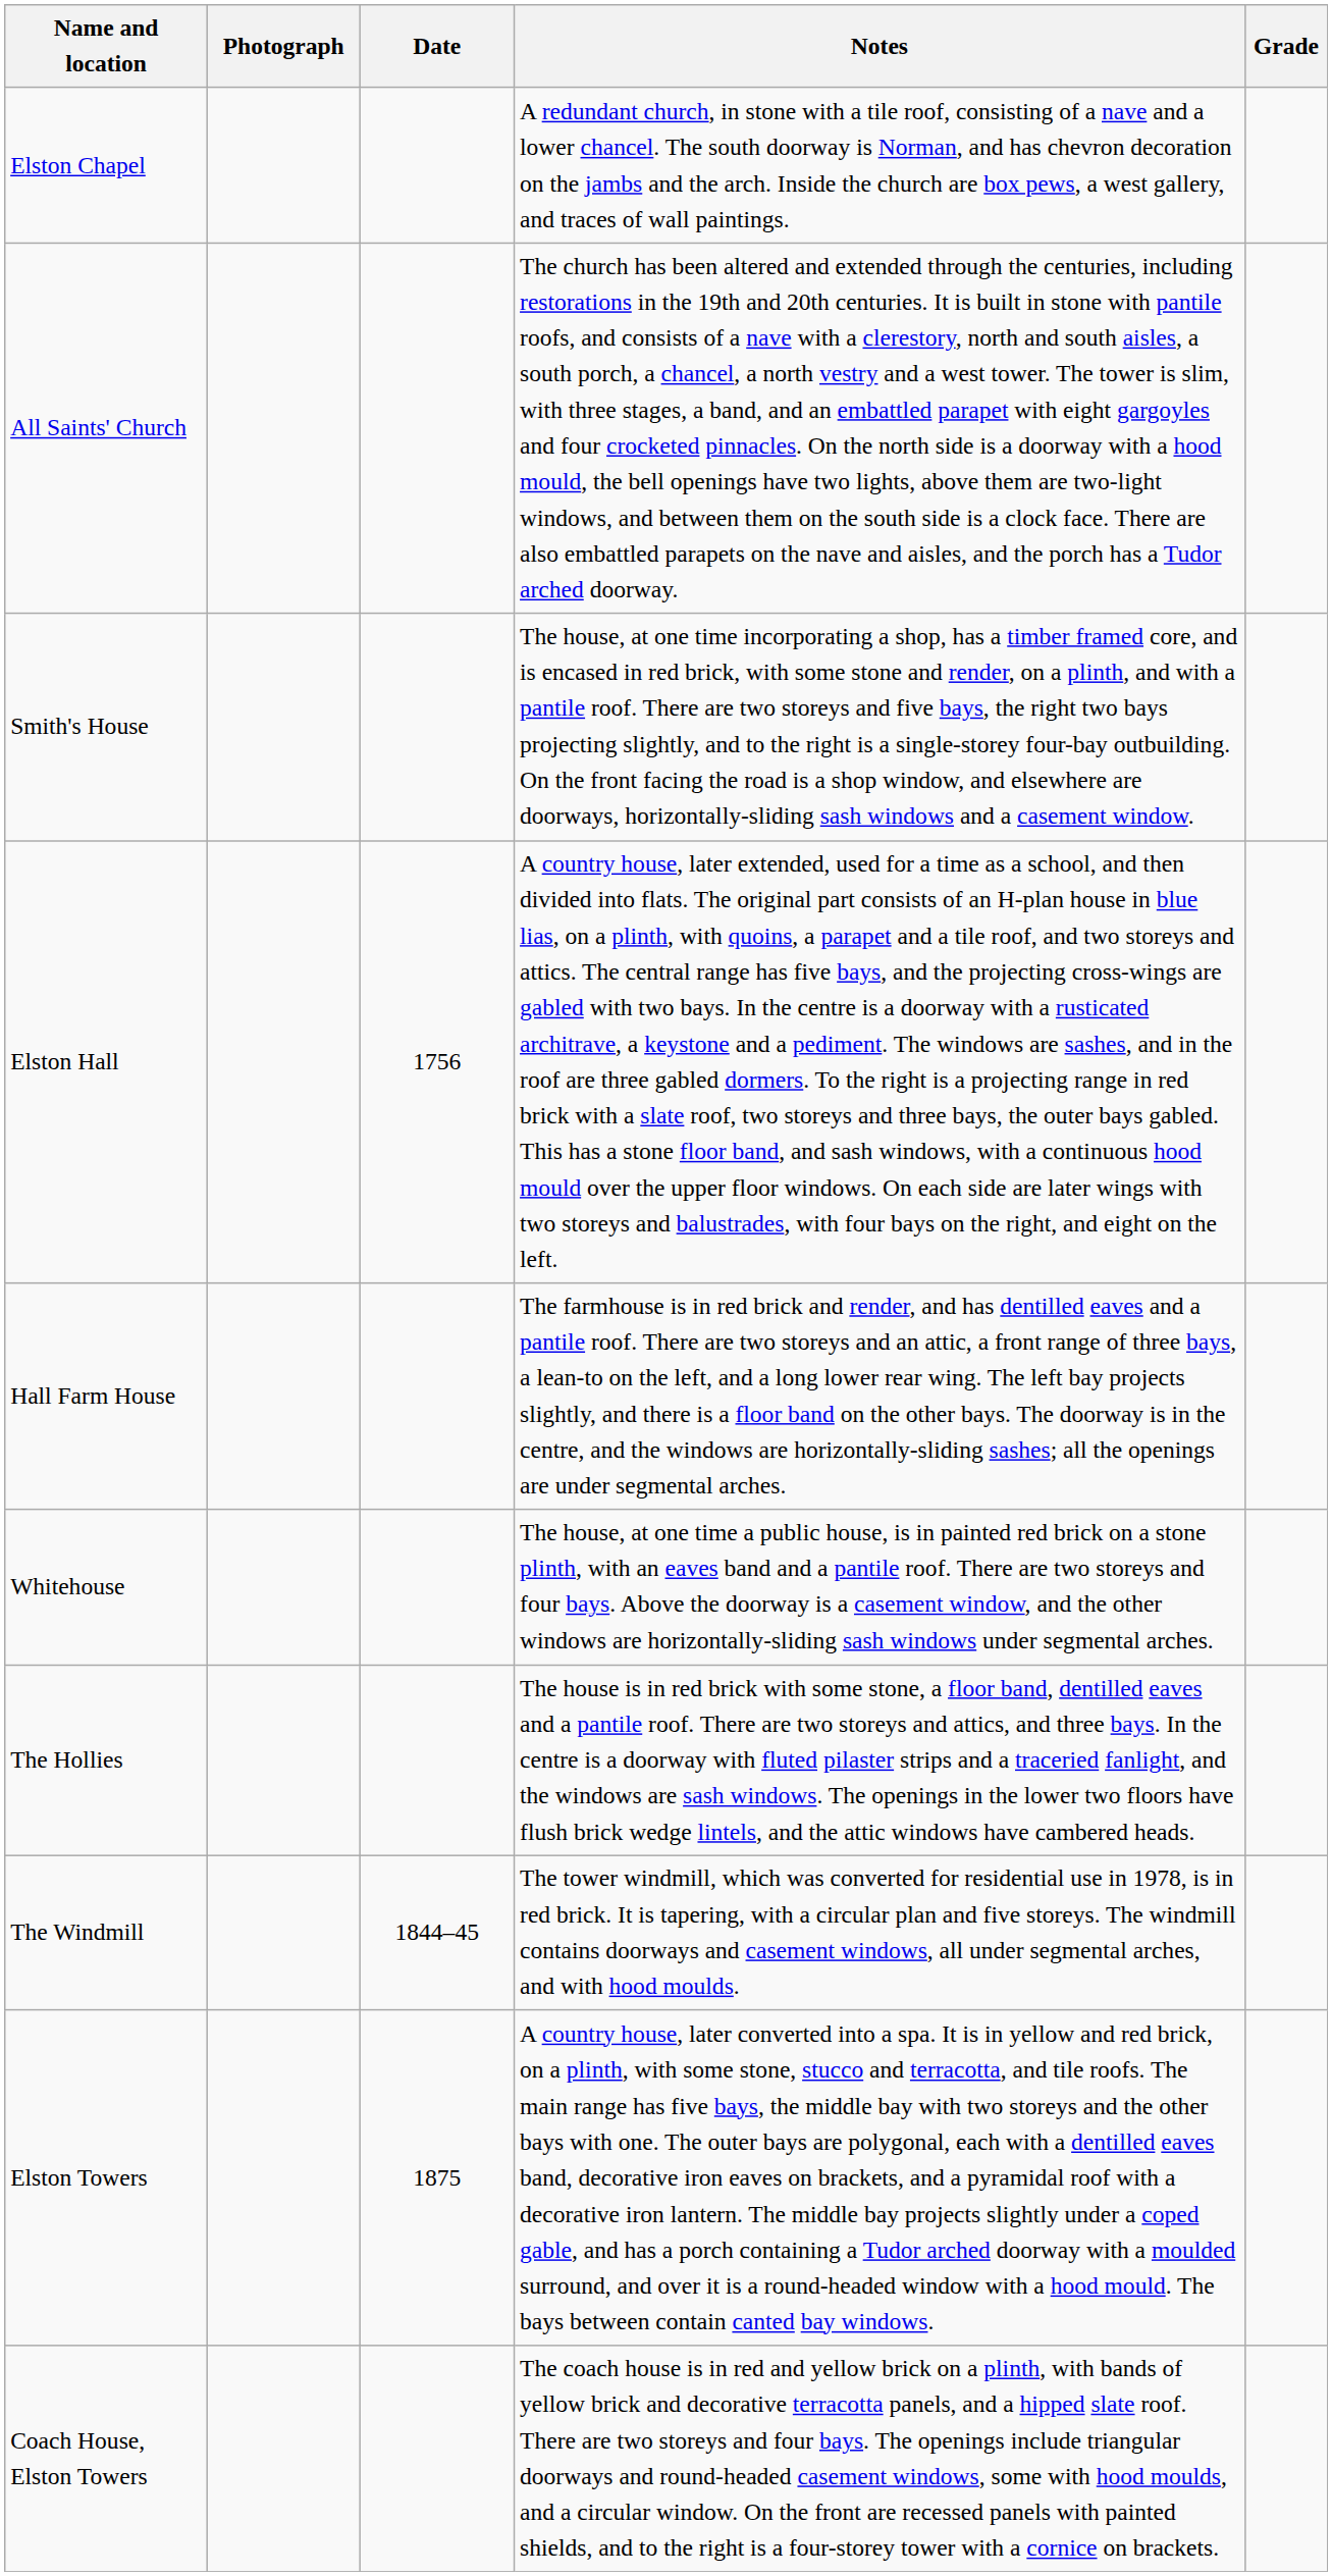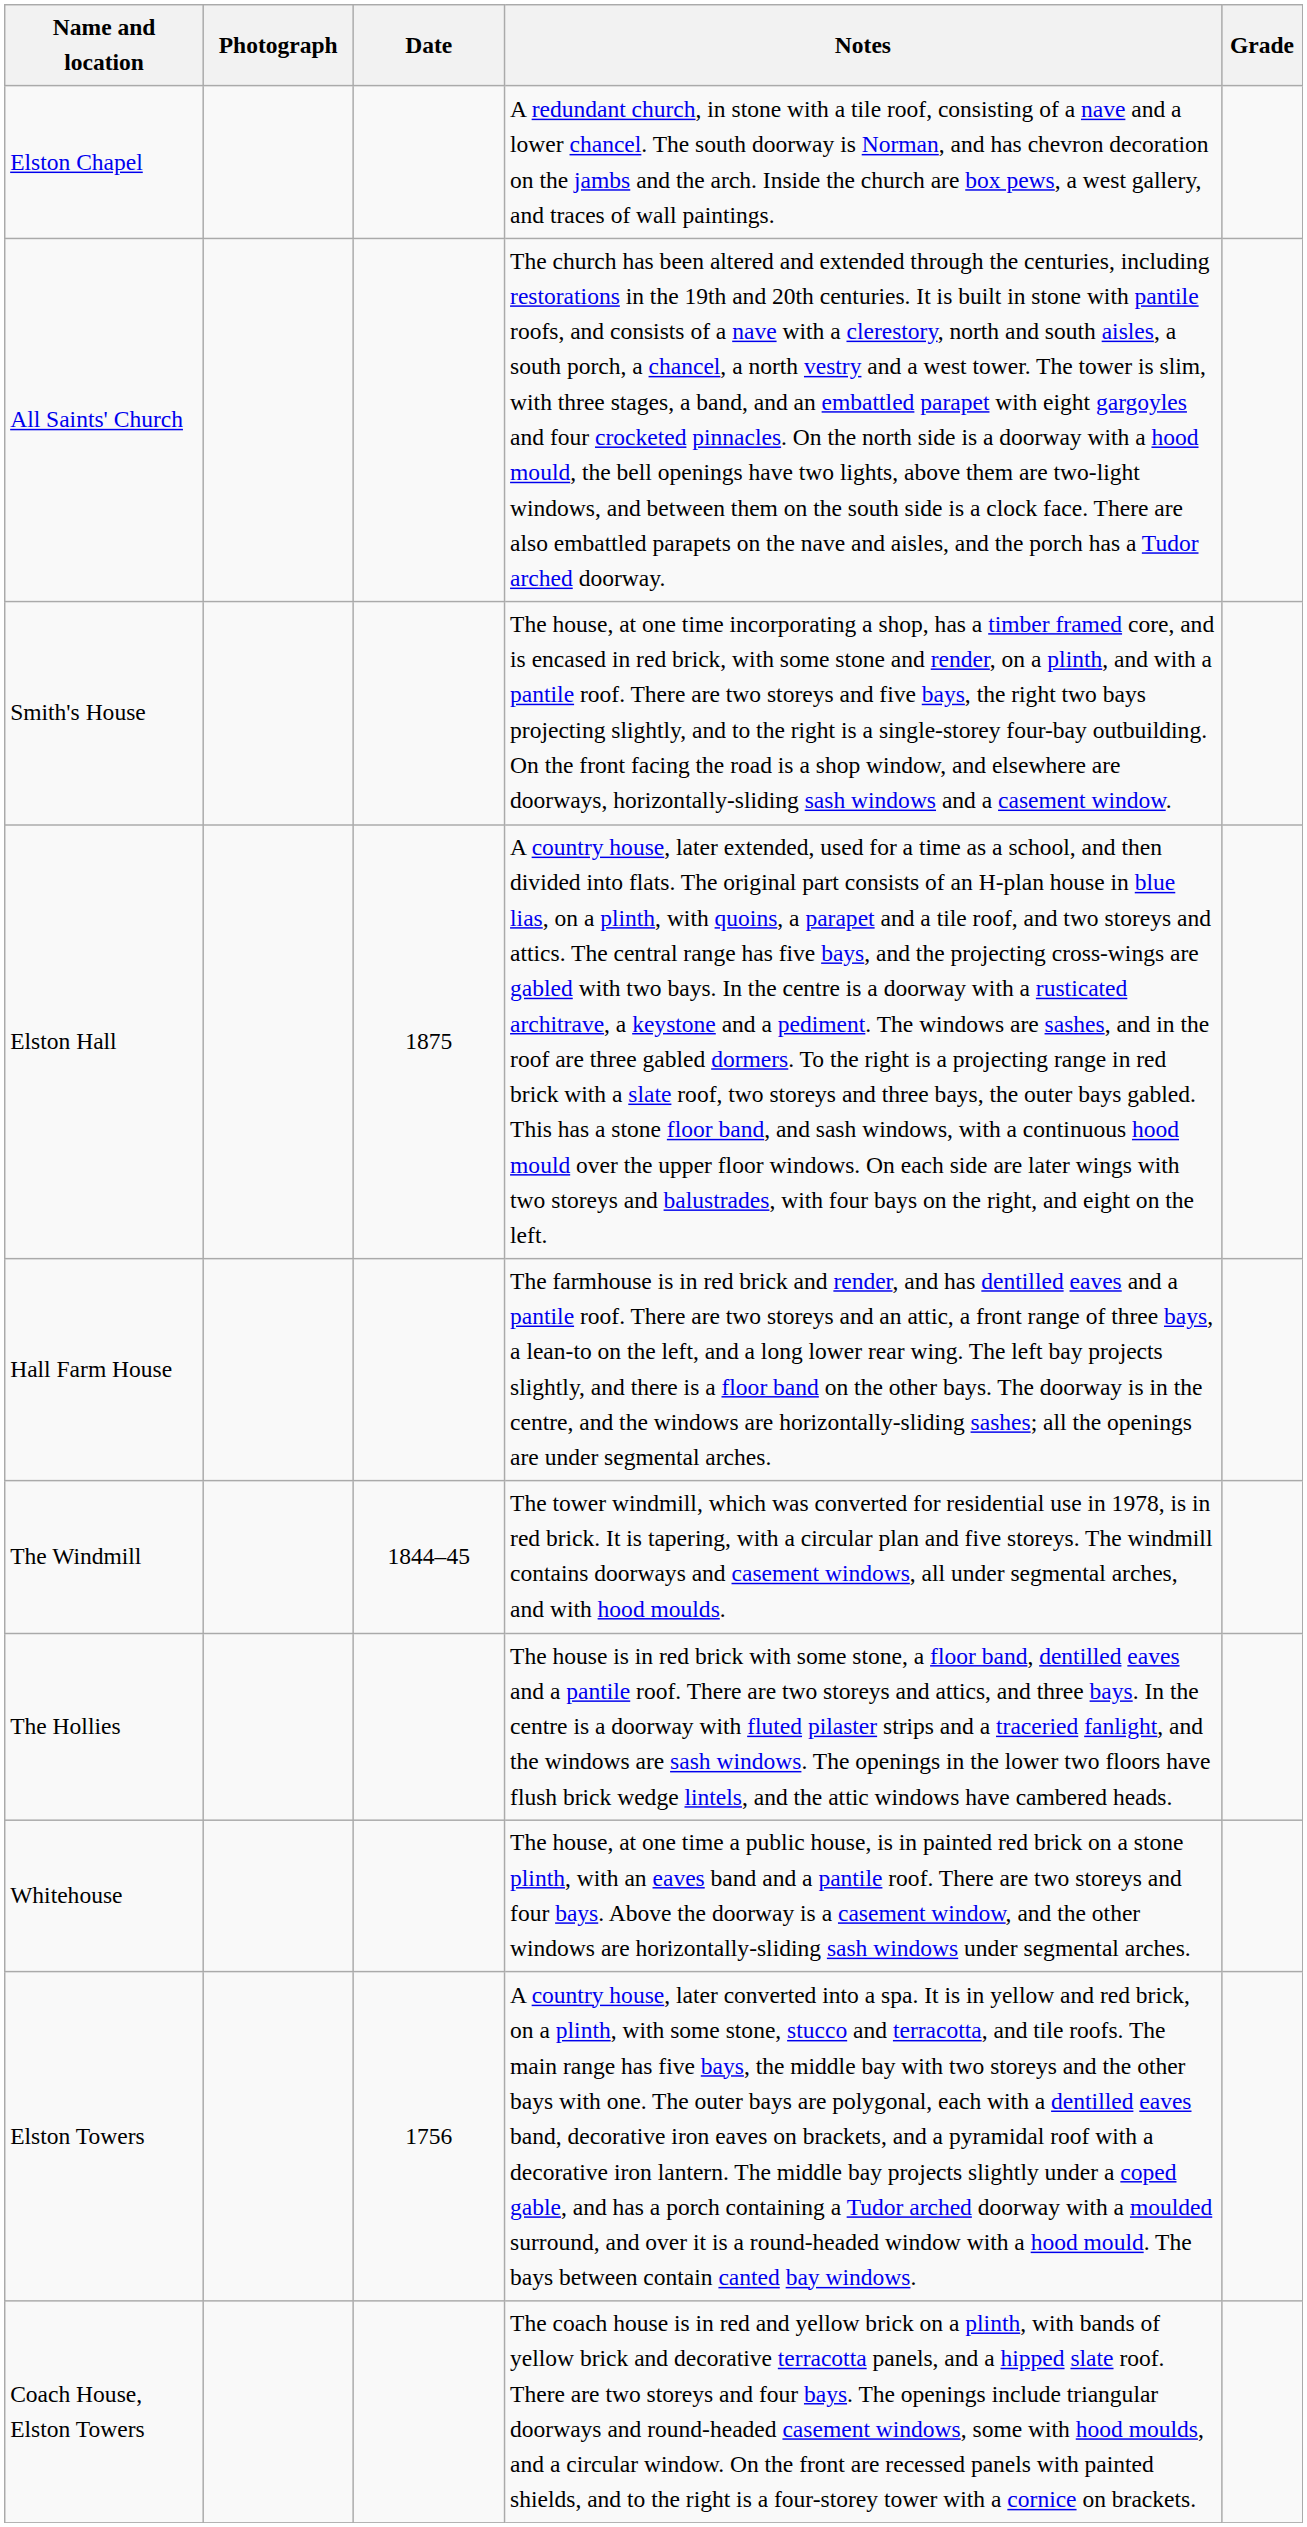 <table class="wikitable sortable plainrowheaders" style="width:100%; border:0px; text-align:left; line-height:150%">
 <tr>
 <th scope="col"  style="width:150px">Name and location</th>
 <th scope="col"  style="width:100px" class="unsortable">Photograph</th>
 <th scope="col"  style="width:120px">Date</th>
 <th scope="col"  style="width:650px" class="unsortable">Notes</th>
 <th scope="col"  style="width:50px">Grade</th>
 </tr>
 <tr>
 <td><a href='#'>Elston Chapel</a><br><small></small></td>
 <td></td>
 <td align="center"></td>
 <td>A <a href='#'>redundant church</a>, in stone with a tile roof, consisting of a <a href='#'>nave</a> and a lower <a href='#'>chancel</a>.  The south doorway is <a href='#'>Norman</a>, and has chevron decoration on the <a href='#'>jambs</a> and the arch.  Inside the church are <a href='#'>box pews</a>, a west gallery, and traces of wall paintings.</td>
 <td align="center" ></td>
 </tr>
 <tr>
 <td><a href='#'>All Saints' Church</a><br><small></small></td>
 <td></td>
 <td align="center"></td>
 <td>The church has been altered and extended through the centuries, including <a href='#'>restorations</a> in the 19th and 20th centuries.  It is built in stone with <a href='#'>pantile</a> roofs, and consists of a <a href='#'>nave</a> with a <a href='#'>clerestory</a>, north and south <a href='#'>aisles</a>, a south porch, a <a href='#'>chancel</a>, a north <a href='#'>vestry</a> and a west tower.  The tower is slim, with three stages, a band, and an <a href='#'>embattled</a> <a href='#'>parapet</a> with eight <a href='#'>gargoyles</a> and four <a href='#'>crocketed</a> <a href='#'>pinnacles</a>.  On the north side is a doorway with a <a href='#'>hood mould</a>, the bell openings have two lights, above them are two-light windows, and between them on the south side is a clock face.  There are also embattled parapets on the nave and aisles, and the porch has a <a href='#'>Tudor arched</a> doorway.</td>
 <td align="center" ></td>
 </tr>
 <tr>
 <td>Smith's House<br><small></small></td>
 <td></td>
 <td align="center"></td>
 <td>The house, at one time incorporating a shop, has a <a href='#'>timber framed</a> core, and is encased in red brick, with some stone and <a href='#'>render</a>, on a <a href='#'>plinth</a>, and with a <a href='#'>pantile</a> roof.  There are two storeys and five <a href='#'>bays</a>, the right two bays projecting slightly, and to the right is a single-storey four-bay outbuilding.  On the front facing the road is a shop window, and elsewhere are doorways, horizontally-sliding <a href='#'>sash windows</a> and a <a href='#'>casement window</a>.</td>
 <td align="center" ></td>
 </tr>
 <tr>
 <td>Elston Hall<br><small></small></td>
 <td></td>
-<td align="center">1756</td>
+<td align="center">1875</td>
 <td>A <a href='#'>country house</a>, later extended, used for a time as a school, and then divided into flats.  The original part consists of an H-plan house in <a href='#'>blue lias</a>, on a <a href='#'>plinth</a>, with <a href='#'>quoins</a>, a <a href='#'>parapet</a> and a tile roof, and two storeys and attics.  The central range has five <a href='#'>bays</a>, and the projecting cross-wings are <a href='#'>gabled</a> with two bays.  In the centre is a doorway with a <a href='#'>rusticated</a> <a href='#'>architrave</a>, a <a href='#'>keystone</a> and a <a href='#'>pediment</a>.  The windows are <a href='#'>sashes</a>, and in the roof are three gabled <a href='#'>dormers</a>.  To the right is a projecting range in red brick with a <a href='#'>slate</a> roof, two storeys and three bays, the outer bays gabled.  This has a stone <a href='#'>floor band</a>, and sash windows, with a continuous <a href='#'>hood mould</a> over the upper floor windows.  On each side are later wings with two storeys and <a href='#'>balustrades</a>, with four bays on the right, and eight on the left.</td>
 <td align="center" ></td>
 </tr>
 <tr>
 <td>Hall Farm House<br><small></small></td>
 <td></td>
 <td align="center"></td>
 <td>The farmhouse is in red brick and <a href='#'>render</a>, and has <a href='#'>dentilled</a> <a href='#'>eaves</a> and a <a href='#'>pantile</a> roof.  There are two storeys and an attic, a front range of three <a href='#'>bays</a>, a lean-to on the left, and a long lower rear wing.  The left bay projects slightly, and there is a <a href='#'>floor band</a> on the other bays.  The doorway is in the centre, and the windows are horizontally-sliding <a href='#'>sashes</a>; all the openings are under segmental arches.</td>
 <td align="center" ></td>
 </tr>
 <tr>
-<td>Whitehouse<br><small></small></td>
+<td>The Windmill<br><small></small></td>
 <td></td>
-<td align="center"></td>
-<td>The house, at one time a public house, is in painted red brick on a stone <a href='#'>plinth</a>, with an <a href='#'>eaves</a> band and a <a href='#'>pantile</a> roof.  There are two storeys and four <a href='#'>bays</a>.  Above the doorway is a <a href='#'>casement window</a>, and the other windows are horizontally-sliding <a href='#'>sash windows</a> under segmental arches.</td>
+<td align="center">1844–45</td>
+<td>The tower windmill, which was converted for residential use in 1978, is in red brick.  It is tapering, with a circular plan and five storeys.  The windmill contains doorways and <a href='#'>casement windows</a>, all under segmental arches, and with <a href='#'>hood moulds</a>.</td>
 <td align="center" ></td>
 </tr>
 <tr>
 <td>The Hollies<br><small></small></td>
 <td></td>
 <td align="center"></td>
 <td>The house is in red brick with some stone, a <a href='#'>floor band</a>, <a href='#'>dentilled</a> <a href='#'>eaves</a> and a <a href='#'>pantile</a> roof.  There are two storeys and attics, and three <a href='#'>bays</a>.  In the centre is a doorway with <a href='#'>fluted</a> <a href='#'>pilaster</a> strips and a <a href='#'>traceried</a> <a href='#'>fanlight</a>, and the windows are <a href='#'>sash windows</a>.  The openings in the lower two floors have flush brick wedge <a href='#'>lintels</a>, and the attic windows have cambered heads.</td>
 <td align="center" ></td>
 </tr>
 <tr>
-<td>The Windmill<br><small></small></td>
+<td>Whitehouse<br><small></small></td>
 <td></td>
-<td align="center">1844–45</td>
-<td>The tower windmill, which was converted for residential use in 1978, is in red brick.  It is tapering, with a circular plan and five storeys.  The windmill contains doorways and <a href='#'>casement windows</a>, all under segmental arches, and with <a href='#'>hood moulds</a>.</td>
+<td align="center"></td>
+<td>The house, at one time a public house, is in painted red brick on a stone <a href='#'>plinth</a>, with an <a href='#'>eaves</a> band and a <a href='#'>pantile</a> roof.  There are two storeys and four <a href='#'>bays</a>.  Above the doorway is a <a href='#'>casement window</a>, and the other windows are horizontally-sliding <a href='#'>sash windows</a> under segmental arches.</td>
 <td align="center" ></td>
 </tr>
 <tr>
 <td>Elston Towers<br><small></small></td>
 <td></td>
-<td align="center">1875</td>
+<td align="center">1756</td>
 <td>A <a href='#'>country house</a>, later converted into a spa.  It is in yellow and red brick, on a <a href='#'>plinth</a>, with some stone, <a href='#'>stucco</a> and <a href='#'>terracotta</a>, and tile roofs.  The main range has five <a href='#'>bays</a>, the middle bay with two storeys and the other bays with one.  The outer bays are polygonal, each with a <a href='#'>dentilled</a> <a href='#'>eaves</a> band, decorative iron eaves on brackets, and a pyramidal roof with a decorative iron lantern.  The middle bay projects slightly under a <a href='#'>coped</a> <a href='#'>gable</a>, and has a porch containing a <a href='#'>Tudor arched</a> doorway with a <a href='#'>moulded</a> surround, and over it is a round-headed window with a <a href='#'>hood mould</a>.  The bays between contain <a href='#'>canted</a> <a href='#'>bay windows</a>.</td>
 <td align="center" ></td>
 </tr>
 <tr>
 <td>Coach House, Elston Towers<br><small></small></td>
 <td></td>
 <td align="center"></td>
 <td>The coach house is in red and yellow brick on a <a href='#'>plinth</a>, with bands of yellow brick and decorative <a href='#'>terracotta</a> panels, and a <a href='#'>hipped</a> <a href='#'>slate</a> roof.  There are two storeys and four <a href='#'>bays</a>.  The openings include triangular doorways and round-headed <a href='#'>casement windows</a>, some with <a href='#'>hood moulds</a>, and a circular window.  On the front are recessed panels with painted shields, and to the right is a four-storey tower with a <a href='#'>cornice</a> on brackets.</td>
 <td align="center" ></td>
 </tr>
 <tr>
 </tr>
 </table>
